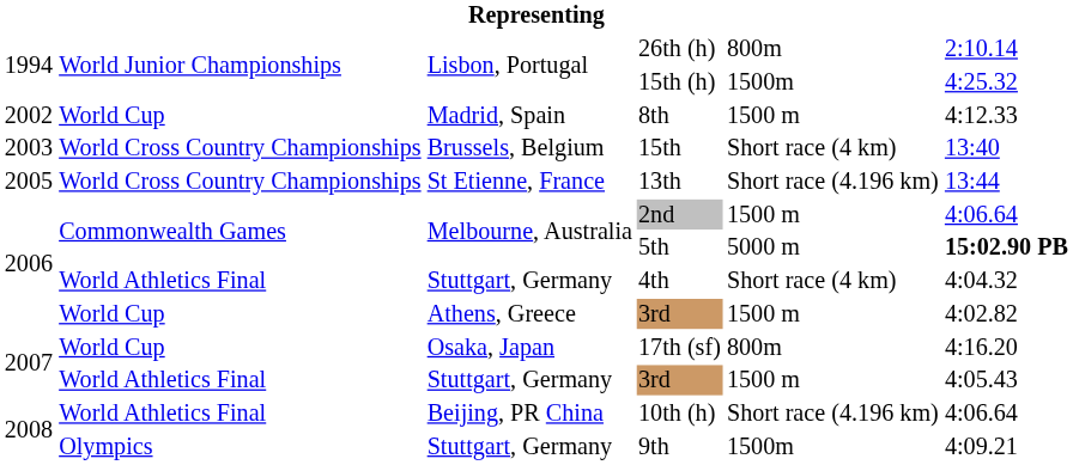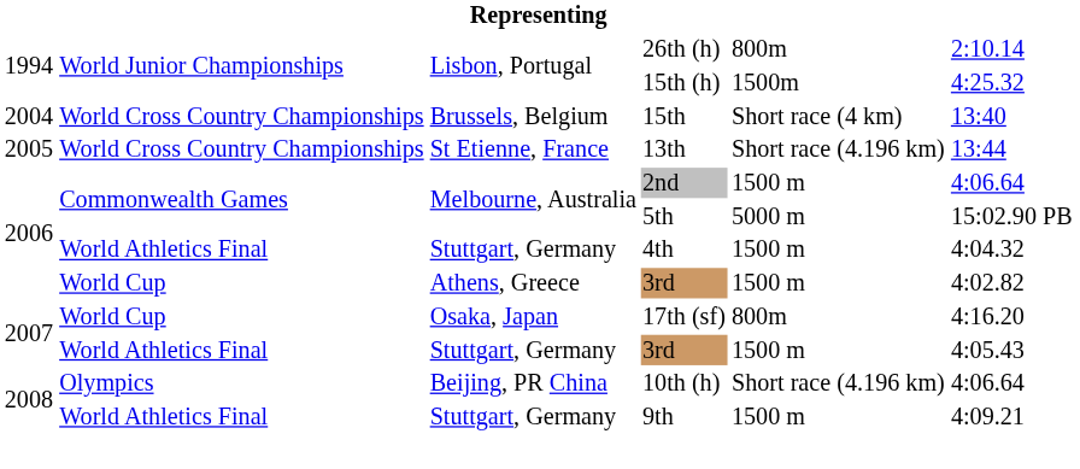 <table>
 <tr>
 <th colspan="6">Representing </th>
 </tr>
 <tr>
 <td rowspan=2>1994</td>
 <td rowspan=2><a href='#'>World Junior Championships</a></td>
 <td rowspan=2><a href='#'>Lisbon</a>, Portugal</td>
 <td>26th (h)</td>
 <td>800m</td>
 <td><a href='#'>2:10.14</a></td>
 </tr>
 <tr>
 <td>15th (h)</td>
 <td>1500m</td>
 <td><a href='#'>4:25.32</a></td>
 </tr>
 <tr>
-<td>2002</td>
-<td><a href='#'>World Cup</a></td>
-<td><a href='#'>Madrid</a>, Spain</td>
-<td>8th</td>
-<td>1500 m</td>
-<td>4:12.33</td>
-</tr>
-<tr>
-<td>2003</td>
+<td>2004</td>
 <td><a href='#'>World Cross Country Championships</a></td>
 <td><a href='#'>Brussels</a>, Belgium</td>
 <td>15th</td>
 <td>Short race (4 km)</td>
 <td><a href='#'>13:40</a></td>
 </tr>
 <tr>
 <td>2005</td>
 <td><a href='#'>World Cross Country Championships</a></td>
 <td><a href='#'>St Etienne</a>, <a href='#'>France</a></td>
 <td>13th</td>
 <td>Short race (4.196 km)</td>
 <td><a href='#'>13:44</a></td>
 </tr>
 <tr>
 <td rowspan=4>2006</td>
 <td rowspan=2><a href='#'>Commonwealth Games</a></td>
 <td rowspan=2><a href='#'>Melbourne</a>, Australia</td>
 <td bgcolor="silver">2nd</td>
 <td>1500 m</td>
 <td><a href='#'>4:06.64</a></td>
 </tr>
 <tr>
 <td>5th</td>
 <td>5000 m</td>
-<td><strong>15:02.90 PB</strong></td>
+<td>15:02.90 PB</td>
 </tr>
 <tr>
 <td><a href='#'>World Athletics Final</a></td>
 <td><a href='#'>Stuttgart</a>, Germany</td>
 <td>4th</td>
-<td>Short race (4 km)</td>
+<td>1500 m</td>
 <td>4:04.32</td>
 </tr>
 <tr>
 <td><a href='#'>World Cup</a></td>
 <td><a href='#'>Athens</a>, Greece</td>
 <td bgcolor="cc9966">3rd</td>
 <td>1500 m</td>
 <td>4:02.82</td>
 </tr>
 <tr>
 <td rowspan=2>2007</td>
 <td><a href='#'>World Cup</a></td>
 <td><a href='#'>Osaka</a>, <a href='#'>Japan</a></td>
 <td>17th (sf)</td>
 <td>800m</td>
 <td>4:16.20</td>
 </tr>
 <tr>
 <td><a href='#'>World Athletics Final</a></td>
 <td><a href='#'>Stuttgart</a>, Germany</td>
 <td bgcolor="cc9966">3rd</td>
 <td>1500 m</td>
 <td>4:05.43</td>
 </tr>
 <tr>
 <td rowspan=2>2008</td>
-<td><a href='#'>World Athletics Final</a></td>
+<td><a href='#'>Olympics</a></td>
 <td><a href='#'>Beijing</a>, PR <a href='#'>China</a></td>
 <td>10th (h)</td>
 <td>Short race (4.196 km)</td>
 <td>4:06.64</td>
 </tr>
 <tr>
-<td><a href='#'>Olympics</a></td>
+<td><a href='#'>World Athletics Final</a></td>
 <td><a href='#'>Stuttgart</a>, Germany</td>
 <td>9th</td>
-<td>1500m</td>
+<td>1500 m</td>
 <td>4:09.21</td>
 </tr>
 </table>
